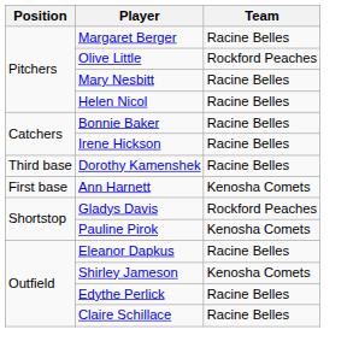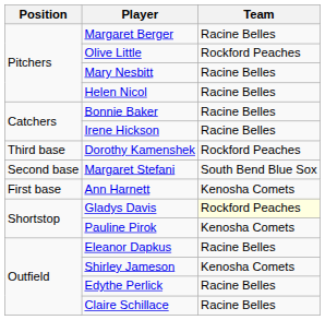 <table class="wikitable">
 <tr>
 <th>Position</th>
 <th>Player</th>
 <th>Team</th>
 </tr>
 <tr>
 <td rowspan=4>Pitchers</td>
 <td><a href='#'>Margaret Berger</a></td>
 <td>Racine Belles</td>
 </tr>
 <tr>
 <td><a href='#'>Olive Little</a></td>
 <td>Rockford Peaches</td>
 </tr>
 <tr>
 <td><a href='#'>Mary Nesbitt</a></td>
 <td>Racine Belles</td>
 </tr>
 <tr>
 <td><a href='#'>Helen Nicol</a></td>
 <td>Racine Belles</td>
 </tr>
 <tr>
 <td rowspan=2>Catchers</td>
 <td><a href='#'>Bonnie Baker</a></td>
 <td>Racine Belles</td>
 </tr>
 <tr>
 <td><a href='#'>Irene Hickson</a></td>
 <td>Racine Belles</td>
 </tr>
 <tr>
 <td>Third base</td>
 <td><a href='#'>Dorothy Kamenshek</a></td>
-<td>Racine Belles</td>
+<td>Rockford Peaches</td>
+</tr>
+<tr>
+<td>Second base</td>
+<td><a href='#'>Margaret Stefani</a></td>
+<td>South Bend Blue Sox</td>
 </tr>
 <tr>
 <td>First base</td>
 <td><a href='#'>Ann Harnett</a></td>
 <td>Kenosha Comets</td>
 </tr>
 <tr>
 <td rowspan=2>Shortstop</td>
 <td><a href='#'>Gladys Davis</a></td>
-<td>Rockford Peaches</td>
+<td style="background: lightyellow;">Rockford Peaches</td>
 </tr>
 <tr>
 <td><a href='#'>Pauline Pirok</a></td>
 <td>Kenosha Comets</td>
 </tr>
 <tr>
 <td rowspan=4>Outfield</td>
 <td><a href='#'>Eleanor Dapkus</a></td>
 <td>Racine Belles</td>
 </tr>
 <tr>
 <td><a href='#'>Shirley Jameson</a></td>
 <td>Kenosha Comets</td>
 </tr>
 <tr>
 <td><a href='#'>Edythe Perlick</a></td>
 <td>Racine Belles</td>
 </tr>
 <tr>
 <td><a href='#'>Claire Schillace</a></td>
 <td>Racine Belles</td>
 </tr>
 </table>
